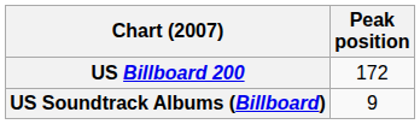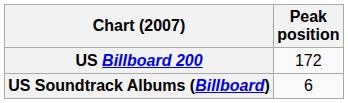 <table class="wikitable plainrowheaders">
 <tr>
 <th scope="col">Chart (2007)</th>
 <th scope="col">Peak<br>position</th>
 </tr>
 <tr>
 <th scope=row>US <em><a href='#'>Billboard 200</a></em></th>
 <td align="center">172</td>
 </tr>
 <tr>
 <th scope=row>US Soundtrack Albums (<em><a href='#'>Billboard</a></em>)</th>
-<td align="center">9</td>
+<td align="center">6</td>
 </tr>
 </table>
